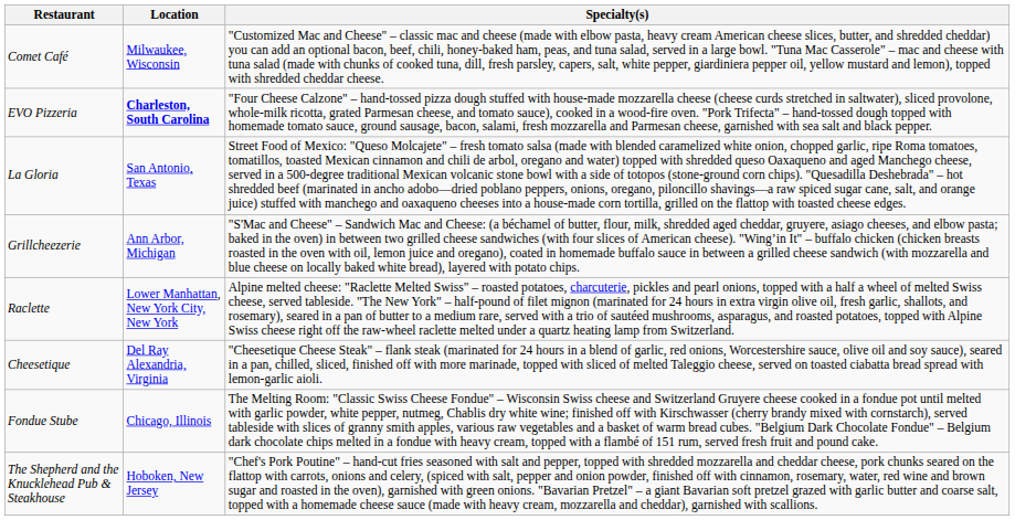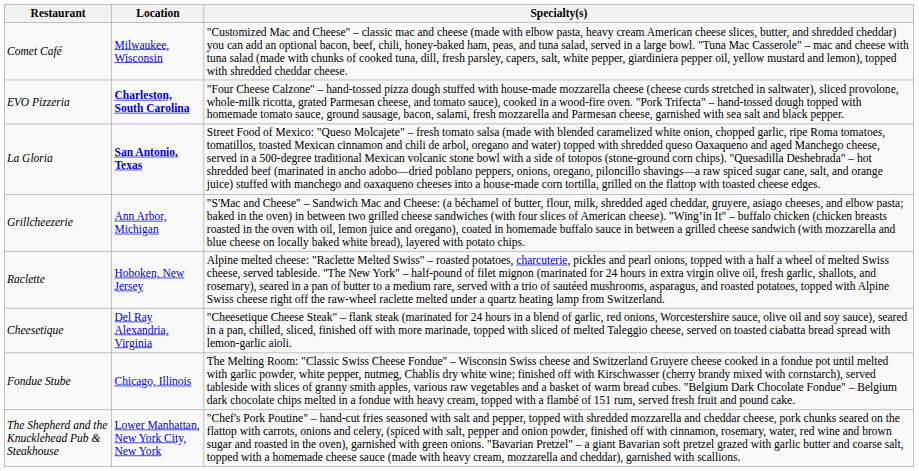 <table class="wikitable" style="width:100%;">
 <tr>
 <th>Restaurant</th>
 <th>Location</th>
 <th>Specialty(s)</th>
 </tr>
 <tr>
 <td><em>Comet Café</em></td>
 <td><a href='#'>Milwaukee, Wisconsin</a></td>
 <td>"Customized Mac and Cheese" – classic mac and cheese (made with elbow pasta, heavy cream American cheese slices, butter, and shredded cheddar) you can add an optional bacon, beef, chili, honey-baked ham, peas, and tuna salad, served in a large bowl. "Tuna Mac Casserole" – mac and cheese with tuna salad (made with chunks of cooked tuna, dill, fresh parsley, capers, salt, white pepper, giardiniera pepper oil, yellow mustard and lemon), topped with shredded cheddar cheese.</td>
 </tr>
 <tr>
 <td><em>EVO Pizzeria</em></td>
 <td><strong><a href='#'>Charleston, South Carolina</a></strong></td>
 <td>"Four Cheese Calzone" – hand-tossed pizza dough stuffed with house-made mozzarella cheese (cheese curds stretched in saltwater), sliced provolone, whole-milk ricotta, grated Parmesan cheese, and tomato sauce), cooked in a wood-fire oven. "Pork Trifecta" – hand-tossed dough topped with homemade tomato sauce, ground sausage, bacon, salami, fresh mozzarella and Parmesan cheese, garnished with sea salt and black pepper.</td>
 </tr>
 <tr>
 <td><em>La Gloria</em></td>
-<td><a href='#'>San Antonio, Texas</a></td>
+<td><strong><a href='#'>San Antonio, Texas</a></strong></td>
 <td>Street Food of Mexico: "Queso Molcajete" – fresh tomato salsa (made with blended caramelized white onion, chopped garlic, ripe Roma tomatoes, tomatillos, toasted Mexican cinnamon and chili de arbol, oregano and water) topped with shredded queso Oaxaqueno and aged Manchego cheese, served in a 500-degree traditional Mexican volcanic stone bowl with a side of totopos (stone-ground corn chips). "Quesadilla Deshebrada" – hot shredded beef (marinated in ancho adobo—dried poblano peppers, onions, oregano, piloncillo shavings—a raw spiced sugar cane, salt, and orange juice) stuffed with manchego and oaxaqueno cheeses into a house-made corn tortilla, grilled on the flattop with toasted cheese edges.</td>
 </tr>
 <tr>
 <td><em>Grillcheezerie</em></td>
 <td><a href='#'>Ann Arbor, Michigan</a></td>
 <td>"S'Mac and Cheese" – Sandwich Mac and Cheese: (a béchamel of butter, flour, milk, shredded aged cheddar, gruyere, asiago cheeses, and elbow pasta; baked in the oven) in between two grilled cheese sandwiches (with four slices of American cheese). "Wing’in It" – buffalo chicken (chicken breasts roasted in the oven with oil, lemon juice and oregano), coated in homemade buffalo sauce in between a grilled cheese sandwich (with mozzarella and blue cheese on locally baked white bread), layered with potato chips.</td>
 </tr>
 <tr>
 <td><em>Raclette</em></td>
-<td><a href='#'>Lower Manhattan</a>, <a href='#'>New York City, New York</a></td>
+<td><a href='#'>Hoboken, New Jersey</a></td>
 <td>Alpine melted cheese: "Raclette Melted Swiss" – roasted potatoes, <a href='#'>charcuterie</a>, pickles and pearl onions, topped with a half a wheel of melted Swiss cheese, served tableside. "The New York" – half-pound of filet mignon (marinated for 24 hours in extra virgin olive oil, fresh garlic, shallots, and rosemary), seared in a pan of butter to a medium rare, served with a trio of sautéed mushrooms, asparagus, and roasted potatoes, topped with Alpine Swiss cheese right off the raw-wheel raclette melted under a quartz heating lamp from Switzerland.</td>
 </tr>
 <tr>
 <td><em>Cheesetique</em></td>
 <td><a href='#'>Del Ray</a> <a href='#'>Alexandria, Virginia</a></td>
 <td>"Cheesetique Cheese Steak" – flank steak (marinated for 24 hours in a blend of garlic, red onions, Worcestershire sauce, olive oil and soy sauce), seared in a pan, chilled, sliced, finished off with more marinade, topped with sliced of melted Taleggio cheese, served on toasted ciabatta bread spread with lemon-garlic aioli.</td>
 </tr>
 <tr>
 <td><em>Fondue Stube</em></td>
 <td><a href='#'>Chicago, Illinois</a></td>
 <td>The Melting Room: "Classic Swiss Cheese Fondue" – Wisconsin Swiss cheese and Switzerland Gruyere cheese cooked in a fondue pot until melted with garlic powder, white pepper, nutmeg, Chablis dry white wine; finished off with Kirschwasser (cherry brandy mixed with cornstarch), served tableside with slices of granny smith apples, various raw vegetables and a basket of warm bread cubes. "Belgium Dark Chocolate Fondue" – Belgium dark chocolate chips melted in a fondue with heavy cream, topped with a flambé of 151 rum, served fresh fruit and pound cake.</td>
 </tr>
 <tr>
 <td><em>The Shepherd and the Knucklehead Pub & Steakhouse</em></td>
-<td><a href='#'>Hoboken, New Jersey</a></td>
+<td><a href='#'>Lower Manhattan</a>, <a href='#'>New York City, New York</a></td>
 <td>"Chef's Pork Poutine" – hand-cut fries seasoned with salt and pepper, topped with shredded mozzarella and cheddar cheese, pork chunks seared on the flattop with carrots, onions and celery, (spiced with salt, pepper and onion powder, finished off with cinnamon, rosemary, water, red wine and brown sugar and roasted in the oven), garnished with green onions. "Bavarian Pretzel" – a giant Bavarian soft pretzel grazed with garlic butter and coarse salt, topped with a homemade cheese sauce (made with heavy cream, mozzarella and cheddar), garnished with scallions.</td>
 </tr>
 </table>
